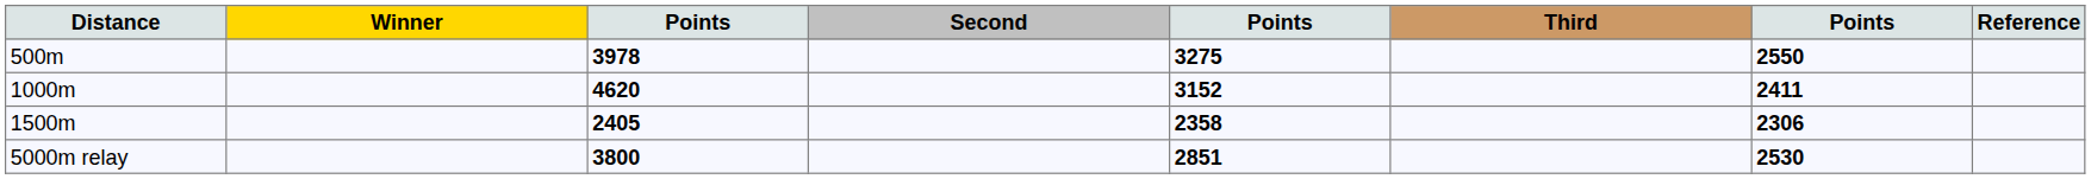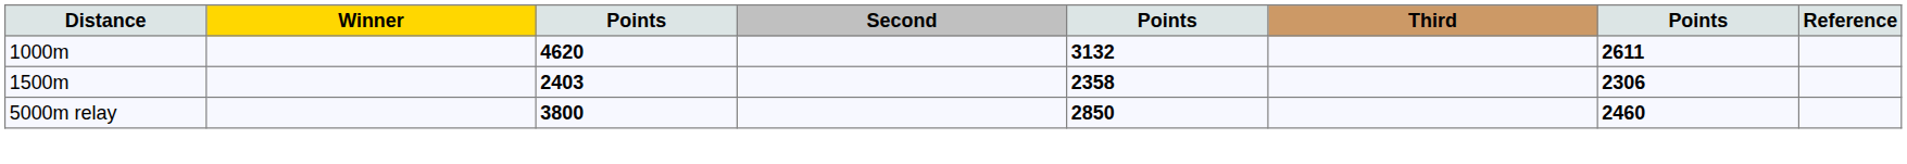 <table bgcolor="#f7f8ff" cellpadding="3" cellspacing="0" border="1" style="font-size: 95%; border: gray solid 1px; border-collapse: collapse;">
 <tr bgcolor="#CCCCCC">
 <td align="center" bgcolor="#DCE5E5" width="150"><strong>Distance</strong></td>
 <td align="center" bgcolor="gold" width="250"><strong>Winner</strong></td>
 <td align="center" bgcolor="#DCE5E5" width="150"><strong>Points</strong></td>
 <td align="center" bgcolor="silver" width="250"><strong>Second</strong></td>
 <td align="center" bgcolor="#DCE5E5" width="150"><strong>Points</strong></td>
 <td align="center" bgcolor="CC9966" width="250"><strong>Third</strong></td>
 <td align="center" bgcolor="#DCE5E5" width="150"><strong>Points</strong></td>
 <td align="center" bgcolor="#DCE5E5" width="30"><strong>Reference</strong></td>
 </tr>
 <tr align="left">
-<td>500m</td>
-<td></td>
-<td><strong>3978</strong></td>
-<td></td>
-<td><strong>3275</strong></td>
-<td></td>
-<td><strong>2550</strong></td>
-<td></td>
-</tr>
-<tr align="left">
 <td>1000m</td>
 <td></td>
 <td><strong>4620</strong></td>
 <td></td>
-<td><strong>3152</strong></td>
+<td><strong>3132</strong></td>
 <td></td>
-<td><strong>2411</strong></td>
+<td><strong>2611</strong></td>
 <td></td>
 </tr>
 <tr align="left">
 <td>1500m</td>
 <td></td>
-<td><strong>2405</strong></td>
+<td><strong>2403</strong></td>
 <td></td>
 <td><strong>2358</strong></td>
 <td></td>
 <td><strong>2306</strong></td>
 <td></td>
 </tr>
 <tr align="left">
 <td>5000m relay</td>
 <td></td>
 <td><strong>3800</strong></td>
 <td></td>
-<td><strong>2851</strong></td>
+<td><strong>2850</strong></td>
 <td></td>
-<td><strong>2530</strong></td>
+<td><strong>2460</strong></td>
 <td></td>
 </tr>
 </table>
